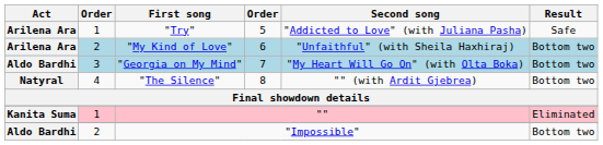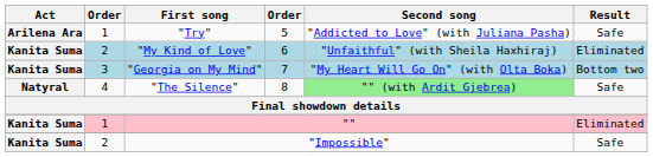 <table class="wikitable plainrowheaders" style="text-align:center;">
 <tr>
 <th scope="col">Act</th>
 <th scope="col">Order</th>
 <th scope="col">First song</th>
 <th scope="col">Order</th>
 <th scope="col">Second song</th>
 <th scope="col">Result</th>
 </tr>
 <tr>
 <th scope="row">Arilena Ara</th>
 <td>1</td>
 <td>"<a href='#'>Try</a>"</td>
 <td>5</td>
 <td>"<a href='#'>Addicted to Love</a>" (with <a href='#'>Juliana Pasha</a>)</td>
 <td>Safe</td>
 </tr>
 <tr bgcolor="lightblue">
-<th scope="row">Arilena Ara</th>
+<th scope="row">Kanita Suma</th>
 <td>2</td>
 <td>"<a href='#'>My Kind of Love</a>"</td>
 <td>6</td>
 <td>"<a href='#'>Unfaithful</a>" (with Sheila Haxhiraj)</td>
-<td>Bottom two</td>
+<td>Eliminated</td>
 </tr>
 <tr bgcolor="lightblue">
-<th scope="row">Aldo Bardhi</th>
+<th scope="row">Kanita Suma</th>
 <td>3</td>
 <td>"<a href='#'>Georgia on My Mind</a>"</td>
 <td>7</td>
 <td>"<a href='#'>My Heart Will Go On</a>" (with <a href='#'>Olta Boka</a>)</td>
 <td>Bottom two</td>
 </tr>
 <tr>
 <th scope="row">Natyral</th>
 <td>4</td>
 <td>"<a href='#'>The Silence</a>"</td>
 <td>8</td>
-<td>"" (with <a href='#'>Ardit Gjebrea</a>)</td>
-<td>Bottom two</td>
+<td style="background: lightgreen;">"" (with <a href='#'>Ardit Gjebrea</a>)</td>
+<td>Safe</td>
 </tr>
 <tr>
 <th colspan=6>Final showdown details</th>
 </tr>
 <tr>
 </tr>
 <tr style="background:pink;">
 <th scope="row">Kanita Suma</th>
 <td>1</td>
 <td colspan=3>""</td>
 <td>Eliminated</td>
 </tr>
 <tr>
 </tr>
 <tr>
-<th scope="row">Aldo Bardhi</th>
+<th scope="row">Kanita Suma</th>
 <td>2</td>
 <td colspan=3>"<a href='#'>Impossible</a>"</td>
-<td>Bottom two</td>
+<td>Safe</td>
 </tr>
 </table>
